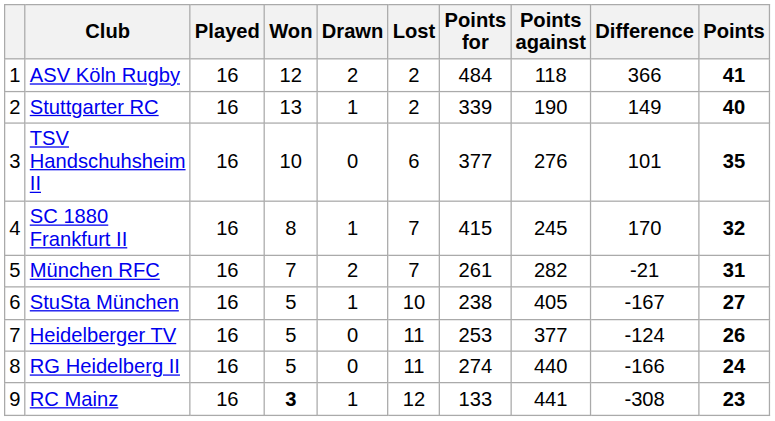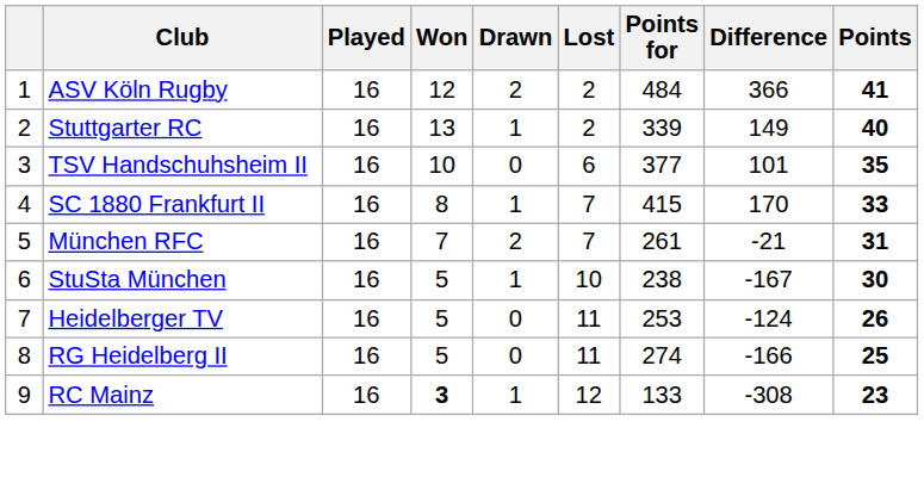 <table class="wikitable" style="text-align: center;">
 <tr>
 <th bgcolor="#efefef" width="20"></th>
 <th bgcolor="#efefef" width="195">Club</th>
 <th bgcolor="#efefef" width="20">Played</th>
 <th bgcolor="#efefef" width="20">Won</th>
 <th bgcolor="#efefef" width="20">Drawn</th>
 <th bgcolor="#efefef" width="20">Lost</th>
 <th bgcolor="#efefef" width="20">Points for</th>
-<th bgcolor="#efefef" width="20">Points against</th>
 <th bgcolor="#efefef" width="20">Difference</th>
 <th bgcolor="#efefef" width="20">Points</th>
 </tr>
 <tr bgcolor=#ffffff align=center>
 <td>1</td>
 <td align=left><a href='#'>ASV Köln Rugby</a></td>
 <td>16</td>
 <td>12</td>
 <td>2</td>
 <td>2</td>
 <td>484</td>
-<td>118</td>
 <td>366</td>
 <td><strong>41</strong></td>
 </tr>
 <tr bgcolor=#ffffff align=center>
 <td>2</td>
 <td align=left><a href='#'>Stuttgarter RC</a></td>
 <td>16</td>
 <td>13</td>
 <td>1</td>
 <td>2</td>
 <td>339</td>
-<td>190</td>
 <td>149</td>
 <td><strong>40</strong></td>
 </tr>
 <tr bgcolor=#ffffff align=center>
 <td>3</td>
 <td align=left><a href='#'>TSV Handschuhsheim II</a></td>
 <td>16</td>
 <td>10</td>
 <td>0</td>
 <td>6</td>
 <td>377</td>
-<td>276</td>
 <td>101</td>
 <td><strong>35</strong></td>
 </tr>
 <tr bgcolor=#ffffff align=center>
 <td>4</td>
 <td align=left><a href='#'>SC 1880 Frankfurt II</a></td>
 <td>16</td>
 <td>8</td>
 <td>1</td>
 <td>7</td>
 <td>415</td>
-<td>245</td>
 <td>170</td>
-<td><strong>32</strong></td>
+<td><strong>33</strong></td>
 </tr>
 <tr bgcolor=#ffffff align=center>
 <td>5</td>
 <td align=left><a href='#'>München RFC</a></td>
 <td>16</td>
 <td>7</td>
 <td>2</td>
 <td>7</td>
 <td>261</td>
-<td>282</td>
 <td>-21</td>
 <td><strong>31</strong></td>
 </tr>
 <tr bgcolor=#ffffff align=center>
 <td>6</td>
 <td align=left><a href='#'>StuSta München</a></td>
 <td>16</td>
 <td>5</td>
 <td>1</td>
 <td>10</td>
 <td>238</td>
-<td>405</td>
 <td>-167</td>
-<td><strong>27</strong></td>
+<td><strong>30</strong></td>
 </tr>
 <tr bgcolor=#ffffff align=center>
 <td>7</td>
 <td align=left><a href='#'>Heidelberger TV</a></td>
 <td>16</td>
 <td>5</td>
 <td>0</td>
 <td>11</td>
 <td>253</td>
-<td>377</td>
 <td>-124</td>
 <td><strong>26</strong></td>
 </tr>
 <tr bgcolor=#ffffff align=center>
 <td>8</td>
 <td align=left><a href='#'>RG Heidelberg II</a></td>
 <td>16</td>
 <td>5</td>
 <td>0</td>
 <td>11</td>
 <td>274</td>
-<td>440</td>
 <td>-166</td>
-<td><strong>24</strong></td>
+<td><strong>25</strong></td>
 </tr>
 <tr bgcolor=#ffffff align=center>
 <td>9</td>
 <td align=left><a href='#'>RC Mainz</a></td>
 <td>16</td>
 <td><strong>3</strong></td>
 <td>1</td>
 <td>12</td>
 <td>133</td>
-<td>441</td>
 <td>-308</td>
 <td><strong>23</strong></td>
 </tr>
 </table>
